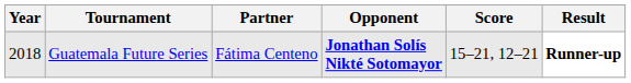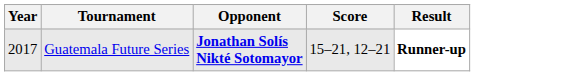 <table class="sortable wikitable" style="font-size: 90%;">
 <tr>
 <th>Year</th>
 <th>Tournament</th>
-<th>Partner</th>
 <th>Opponent</th>
 <th>Score</th>
 <th>Result</th>
 </tr>
 <tr style="background:#E9E9E9">
-<td align="center">2018</td>
+<td align="center">2017</td>
 <td align="left"><a href='#'>Guatemala Future Series</a></td>
-<td align="left"> <a href='#'>Fátima Centeno</a></td>
 <td align="left"><strong> <a href='#'>Jonathan Solís</a><br> <a href='#'>Nikté Sotomayor</a></strong></td>
 <td align="left">15–21, 12–21</td>
 <td style="text-align:left; background:white"> <strong>Runner-up</strong></td>
 </tr>
 </table>
